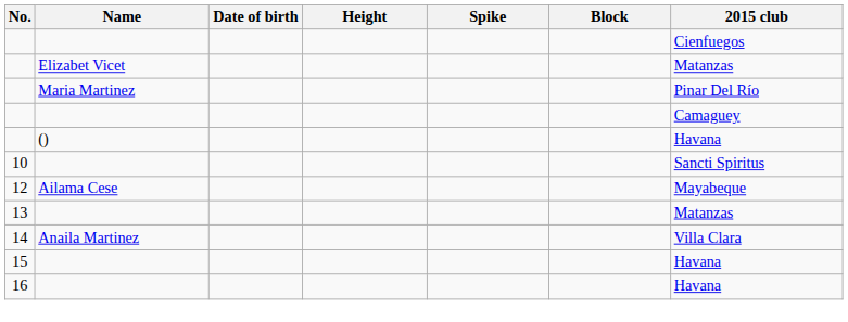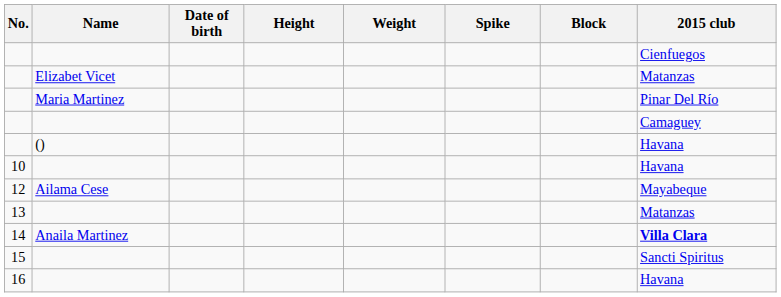 <table class="wikitable sortable" style="text-align:center;">
 <tr>
 <th>No.</th>
 <th style="width:16em">Name</th>
 <th style="width:8em">Date of birth</th>
 <th style="width:11em">Height</th>
+<th style="width:11em">Weight</th>
 <th style="width:11em">Spike</th>
 <th style="width:11em">Block</th>
 <th style="width:15em">2015 club</th>
 </tr>
 <tr>
 <td></td>
 <td align=left></td>
 <td align=right></td>
+<td></td>
 <td></td>
 <td></td>
 <td></td>
 <td align=left> <a href='#'>Cienfuegos</a></td>
 </tr>
 <tr>
 <td></td>
 <td align=left><a href='#'>Elizabet Vicet</a></td>
 <td align=right></td>
 <td></td>
 <td></td>
 <td></td>
+<td></td>
 <td align=left> <a href='#'>Matanzas</a></td>
 </tr>
 <tr>
 <td></td>
 <td align=left><a href='#'>Maria Martinez</a></td>
 <td align=right></td>
+<td></td>
 <td></td>
 <td></td>
 <td></td>
 <td align=left> <a href='#'>Pinar Del Río</a></td>
 </tr>
 <tr>
 <td></td>
 <td align=left></td>
 <td align=right></td>
 <td></td>
 <td></td>
 <td></td>
+<td></td>
 <td align=left> <a href='#'>Camaguey</a></td>
 </tr>
 <tr>
 <td></td>
 <td align=left> ()</td>
 <td align=right></td>
+<td></td>
 <td></td>
 <td></td>
 <td></td>
 <td align=left> <a href='#'>Havana</a></td>
 </tr>
 <tr>
 <td>10</td>
 <td align=left></td>
 <td align=right></td>
 <td></td>
 <td></td>
 <td></td>
-<td align=left> <a href='#'>Sancti Spiritus</a></td>
+<td></td>
+<td align=left> <a href='#'>Havana</a></td>
 </tr>
 <tr>
 <td>12</td>
 <td align=left><a href='#'>Ailama Cese</a></td>
 <td align=right></td>
+<td></td>
 <td></td>
 <td></td>
 <td></td>
 <td align=left> <a href='#'>Mayabeque</a></td>
 </tr>
 <tr>
 <td>13</td>
 <td align=left></td>
 <td align=right></td>
 <td></td>
 <td></td>
 <td></td>
+<td></td>
 <td align=left> <a href='#'>Matanzas</a></td>
 </tr>
 <tr>
 <td>14</td>
 <td align=left><a href='#'>Anaila Martinez</a></td>
 <td align=right></td>
 <td></td>
 <td></td>
 <td></td>
-<td align=left> <a href='#'>Villa Clara</a></td>
+<td></td>
+<td align=left><strong> <a href='#'>Villa Clara</a></strong></td>
 </tr>
 <tr>
 <td>15</td>
 <td align=left></td>
 <td align=right></td>
 <td></td>
 <td></td>
 <td></td>
-<td align=left> <a href='#'>Havana</a></td>
+<td></td>
+<td align=left> <a href='#'>Sancti Spiritus</a></td>
 </tr>
 <tr>
 <td>16</td>
 <td align=left></td>
 <td align=right></td>
 <td></td>
 <td></td>
 <td></td>
+<td></td>
 <td align=left> <a href='#'>Havana</a></td>
 </tr>
 </table>
